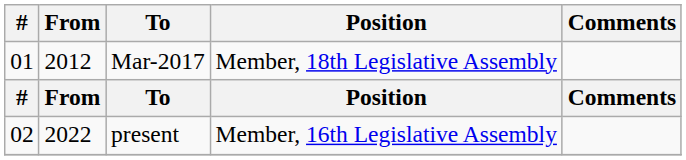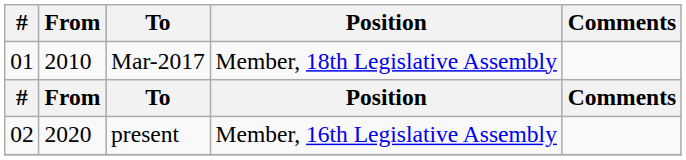 <table class="wikitable sortable">
 <tr>
 <th>#</th>
 <th>From</th>
 <th>To</th>
 <th>Position</th>
 <th>Comments</th>
 </tr>
 <tr>
 <td>01</td>
-<td>2012</td>
+<td>2010</td>
 <td>Mar-2017</td>
 <td>Member, <a href='#'>18th Legislative Assembly</a></td>
 <td></td>
 </tr>
 <tr>
 <th>#</th>
 <th>From</th>
 <th>To</th>
 <th>Position</th>
 <th>Comments</th>
 </tr>
 <tr>
 <td>02</td>
-<td>2022</td>
+<td>2020</td>
 <td>present</td>
 <td>Member, <a href='#'>16th Legislative Assembly</a></td>
 <td></td>
 </tr>
 <tr>
 </tr>
 </table>
